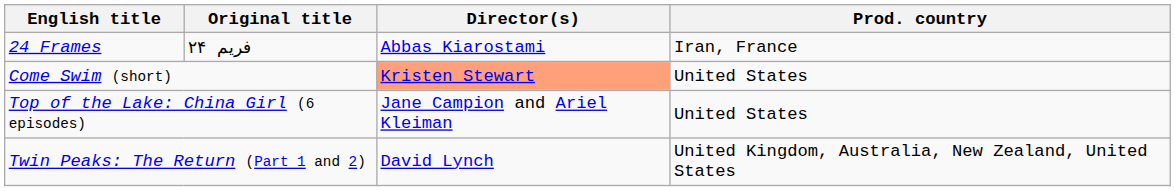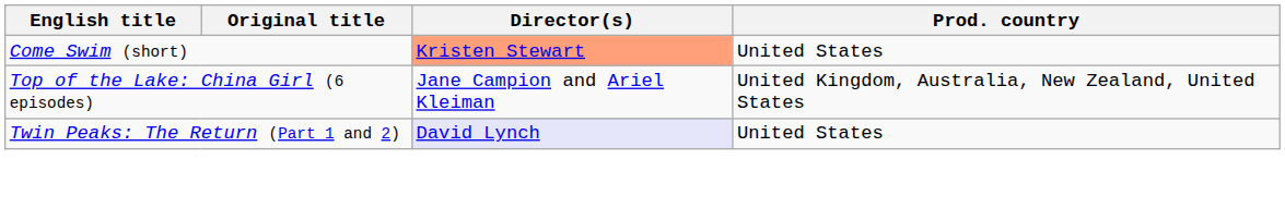 <table class="wikitable" style="width:100%;" cellpadding="5">
 <tr>
 <th scope="col">English title</th>
 <th>Original title</th>
 <th scope="col">Director(s)</th>
 <th scope="col">Prod. country</th>
-</tr>
-<tr>
-<td><em><a href='#'>24 Frames</a></em></td>
-<td>۲۴ فریم</td>
-<td data-sort-value="Kiarostami"><a href='#'>Abbas Kiarostami</a></td>
-<td>Iran, France</td>
 </tr>
 <tr>
 <td colspan="2"><em><a href='#'>Come Swim</a></em> <small>(short)</small></td>
 <td data-sort-value="Stewart" style="background: lightsalmon;"><a href='#'>Kristen Stewart</a></td>
 <td>United States</td>
 </tr>
 <tr>
 <td colspan="2"><em><a href='#'>Top of the Lake: China Girl</a></em> <small>(6 episodes)</small></td>
 <td data-sort-value="Campion"><a href='#'>Jane Campion</a> and <a href='#'>Ariel Kleiman</a></td>
-<td>United States</td>
+<td>United Kingdom, Australia, New Zealand, United States</td>
 </tr>
 <tr>
 <td colspan="2"><em><a href='#'>Twin Peaks: The Return</a></em> <small>(<a href='#'>Part 1</a> and <a href='#'>2</a>)</small></td>
-<td data-sort-value="Lynch"><a href='#'>David Lynch</a></td>
-<td>United Kingdom, Australia, New Zealand, United States</td>
+<td data-sort-value="Lynch" style="background: lavender;"><a href='#'>David Lynch</a></td>
+<td>United States</td>
 </tr>
 </table>
